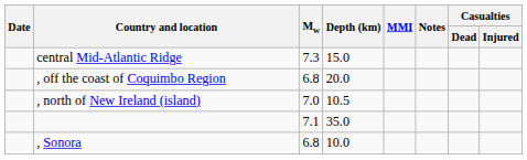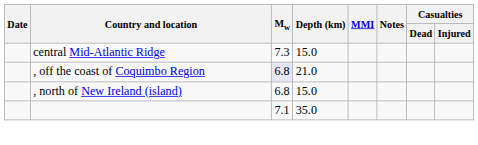 <table class="wikitable sortable sort-under" style="border:1px black; margin-left:1em;">
 <tr>
 <th rowspan="2"><small>Date</small></th>
 <th rowspan="2" style="width: 310px"><small>Country and location</small></th>
 <th rowspan="2"><small>M<sub>w</sub></small></th>
 <th rowspan="2"><small>Depth (km)</small></th>
 <th rowspan="2"><small><a href='#'>MMI</a></small></th>
 <th rowspan="2" class="unsortable"><small>Notes</small></th>
 <th colspan="2"><small>Casualties</small></th>
 </tr>
 <tr>
 <th><small>Dead</small></th>
 <th><small>Injured</small></th>
 </tr>
 <tr>
 <td></td>
 <td>central <a href='#'>Mid-Atlantic Ridge</a></td>
 <td>7.3</td>
 <td>15.0</td>
 <td></td>
 <td></td>
 <td></td>
 <td></td>
 </tr>
 <tr>
 <td></td>
 <td>, off the coast of <a href='#'>Coquimbo Region</a></td>
-<td>6.8</td>
-<td>20.0</td>
+<td style="background: lavender;">6.8</td>
+<td>21.0</td>
 <td></td>
 <td></td>
 <td></td>
 <td></td>
 </tr>
 <tr>
 <td></td>
 <td>, north of <a href='#'>New Ireland (island)</a></td>
-<td>7.0</td>
-<td>10.5</td>
+<td>6.8</td>
+<td>15.0</td>
 <td></td>
 <td></td>
 <td></td>
 <td></td>
 </tr>
 <tr>
 <td></td>
 <td></td>
 <td>7.1</td>
 <td>35.0</td>
 <td></td>
 <td></td>
 <td></td>
 <td></td>
 </tr>
-<tr>
-<td></td>
-<td>, <a href='#'>Sonora</a></td>
-<td>6.8</td>
-<td>10.0</td>
-<td></td>
-<td></td>
-<td></td>
-<td></td>
-</tr>
 </table>
